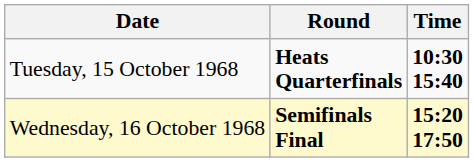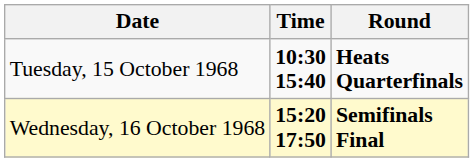 <table class="wikitable">
 <tr>
 <th>Date</th>
+<th>Time</th>
 <th>Round</th>
-<th>Time</th>
 </tr>
 <tr>
 <td>Tuesday, 15 October 1968</td>
+<td><strong>10:30</strong><br><strong>15:40</strong></td>
 <td><strong>Heats</strong><br><strong>Quarterfinals</strong></td>
-<td><strong>10:30</strong><br><strong>15:40</strong></td>
 </tr>
 <tr style=background:lemonchiffon>
 <td>Wednesday, 16 October 1968</td>
+<td><strong>15:20</strong><br><strong>17:50</strong></td>
 <td><strong>Semifinals</strong><br><strong>Final</strong></td>
-<td><strong>15:20</strong><br><strong>17:50</strong></td>
 </tr>
 </table>
